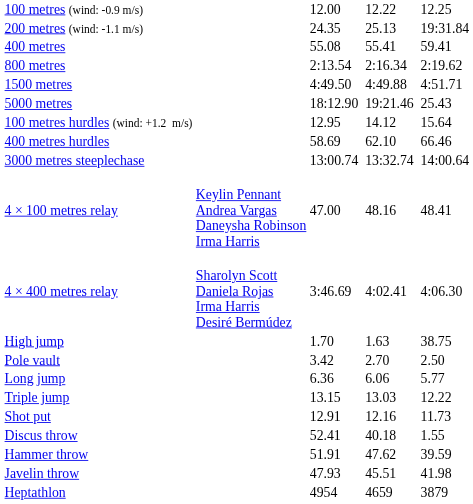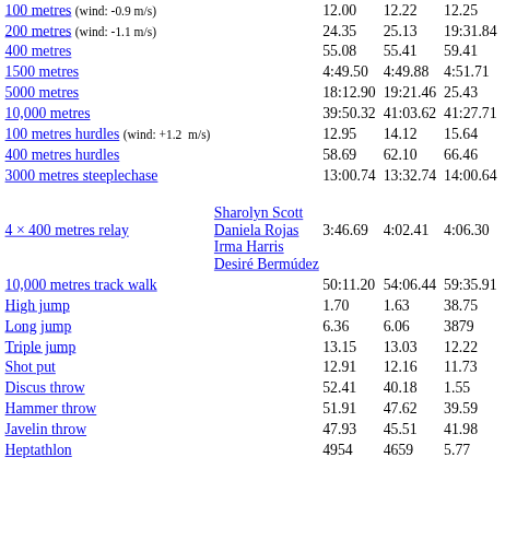 <table>
 <tr>
 <td><a href='#'>100 metres</a> <small>(wind: -0.9 m/s)</small></td>
 <td align=left></td>
 <td>12.00</td>
 <td align=left></td>
 <td>12.22</td>
 <td align=left></td>
 <td>12.25</td>
 </tr>
 <tr>
 <td><a href='#'>200 metres</a> <small>(wind: -1.1 m/s)</small></td>
 <td align=left></td>
 <td>24.35</td>
 <td align=left></td>
 <td>25.13</td>
 <td align=left></td>
 <td>19:31.84</td>
 </tr>
 <tr>
 <td><a href='#'>400 metres</a></td>
 <td align=left></td>
 <td>55.08</td>
 <td align=left></td>
 <td>55.41</td>
 <td align=left></td>
 <td>59.41</td>
 </tr>
 <tr>
-<td><a href='#'>800 metres</a></td>
-<td align=left></td>
-<td>2:13.54</td>
-<td align=left></td>
-<td>2:16.34</td>
-<td align=left></td>
-<td>2:19.62</td>
-</tr>
-<tr>
 <td><a href='#'>1500 metres</a></td>
 <td align=left></td>
 <td>4:49.50</td>
 <td align=left></td>
 <td>4:49.88</td>
 <td align=left></td>
 <td>4:51.71</td>
 </tr>
 <tr>
 <td><a href='#'>5000 metres</a></td>
 <td align=left></td>
 <td>18:12.90</td>
 <td align=left></td>
 <td>19:21.46</td>
 <td align=left></td>
 <td>25.43</td>
+</tr>
+<tr>
+<td><a href='#'>10,000 metres</a></td>
+<td align=left></td>
+<td>39:50.32</td>
+<td align=left></td>
+<td>41:03.62</td>
+<td align=left></td>
+<td>41:27.71</td>
 </tr>
 <tr>
 <td><a href='#'>100 metres hurdles</a> <small>(wind: +1.2  m/s)</small></td>
 <td align=left></td>
 <td>12.95 </td>
 <td align=left></td>
 <td>14.12</td>
 <td align=left></td>
 <td>15.64</td>
 </tr>
 <tr>
 <td><a href='#'>400 metres hurdles</a></td>
 <td align=left></td>
 <td>58.69 </td>
 <td align=left></td>
 <td>62.10</td>
 <td align=left></td>
 <td>66.46</td>
 </tr>
 <tr>
 <td><a href='#'>3000 metres steeplechase</a></td>
 <td align=left></td>
 <td>13:00.74</td>
 <td align=left></td>
 <td>13:32.74</td>
 <td align=left></td>
 <td>14:00.64</td>
 </tr>
 <tr>
-<td><a href='#'>4 × 100 metres relay</a></td>
-<td> <br> <a href='#'>Keylin Pennant</a><br><a href='#'>Andrea Vargas</a><br><a href='#'>Daneysha Robinson</a><br><a href='#'>Irma Harris</a></td>
-<td>47.00</td>
-<td></td>
-<td>48.16</td>
-<td></td>
-<td>48.41</td>
-</tr>
-<tr>
 <td><a href='#'>4 × 400 metres relay</a></td>
 <td> <br> <a href='#'>Sharolyn Scott</a><br><a href='#'>Daniela Rojas</a><br><a href='#'>Irma Harris</a><br><a href='#'>Desiré Bermúdez</a></td>
 <td>3:46.69 </td>
 <td></td>
 <td>4:02.41</td>
 <td></td>
 <td>4:06.30</td>
+</tr>
+<tr>
+<td><a href='#'>10,000 metres track walk</a></td>
+<td align=left></td>
+<td>50:11.20</td>
+<td align=left></td>
+<td>54:06.44</td>
+<td align=left></td>
+<td>59:35.91</td>
 </tr>
 <tr>
 <td><a href='#'>High jump</a></td>
 <td align=left></td>
 <td>1.70</td>
 <td align=left></td>
 <td>1.63</td>
 <td align=left></td>
 <td>38.75</td>
 </tr>
 <tr>
-<td><a href='#'>Pole vault</a></td>
-<td align=left></td>
-<td>3.42 </td>
-<td align=left></td>
-<td>2.70</td>
-<td align=left></td>
-<td>2.50</td>
-</tr>
-<tr>
 <td><a href='#'>Long jump</a></td>
 <td align=left></td>
 <td>6.36 </td>
 <td align=left></td>
 <td>6.06</td>
 <td align=left></td>
-<td>5.77</td>
+<td>3879</td>
 </tr>
 <tr>
 <td><a href='#'>Triple jump</a></td>
 <td align=left></td>
 <td>13.15 </td>
 <td align=left></td>
 <td>13.03</td>
 <td align=left></td>
 <td>12.22</td>
 </tr>
 <tr>
 <td><a href='#'>Shot put</a></td>
 <td align=left></td>
 <td>12.91</td>
 <td align=left></td>
 <td>12.16</td>
 <td align=left></td>
 <td>11.73</td>
 </tr>
 <tr>
 <td><a href='#'>Discus throw</a></td>
 <td align=left></td>
 <td>52.41</td>
 <td align=left></td>
 <td>40.18</td>
 <td align=left></td>
 <td>1.55</td>
 </tr>
 <tr>
 <td><a href='#'>Hammer throw</a></td>
 <td align=left></td>
 <td>51.91</td>
 <td align=left></td>
 <td>47.62</td>
 <td align=left></td>
 <td>39.59</td>
 </tr>
 <tr>
 <td><a href='#'>Javelin throw</a></td>
 <td align=left></td>
 <td>47.93</td>
 <td align=left></td>
 <td>45.51</td>
 <td align=left></td>
 <td>41.98</td>
 </tr>
 <tr>
 <td><a href='#'>Heptathlon</a></td>
 <td align=left></td>
 <td>4954</td>
 <td align=left></td>
 <td>4659</td>
 <td align=left></td>
-<td>3879</td>
+<td>5.77</td>
 </tr>
 </table>
